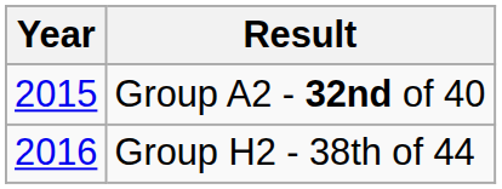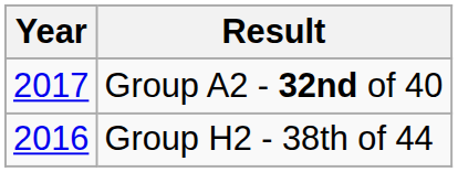 <table class="wikitable">
 <tr>
 <th>Year</th>
 <th>Result</th>
 </tr>
 <tr>
-<td> <a href='#'>2015</a></td>
+<td> <a href='#'>2017</a></td>
 <td>Group A2 - <strong>32nd</strong> of 40</td>
 </tr>
 <tr>
 <td> <a href='#'>2016</a></td>
 <td>Group H2 - 38th of 44</td>
 </tr>
 </table>
